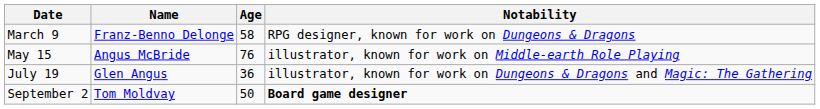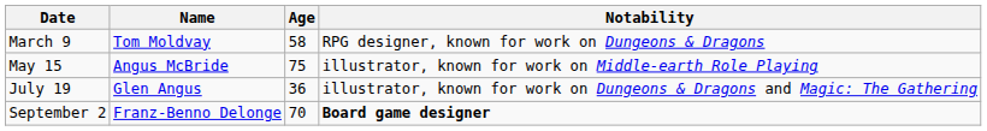 <table class="wikitable">
 <tr>
 <th>Date</th>
 <th>Name</th>
 <th>Age</th>
 <th>Notability</th>
 </tr>
 <tr>
 <td>March 9</td>
-<td><a href='#'>Franz-Benno Delonge</a></td>
+<td><a href='#'>Tom Moldvay</a></td>
 <td>58</td>
 <td>RPG designer, known for work on <em><a href='#'>Dungeons & Dragons</a></em></td>
 </tr>
 <tr>
 <td>May 15</td>
 <td><a href='#'>Angus McBride</a></td>
-<td>76</td>
+<td>75</td>
 <td>illustrator, known for work on <em><a href='#'>Middle-earth Role Playing</a></em></td>
 </tr>
 <tr>
 <td>July 19</td>
 <td><a href='#'>Glen Angus</a></td>
 <td>36</td>
 <td>illustrator, known for work on <em><a href='#'>Dungeons & Dragons</a></em> and <em><a href='#'>Magic: The Gathering</a></em></td>
 </tr>
 <tr>
 <td>September 2</td>
-<td><a href='#'>Tom Moldvay</a></td>
-<td>50</td>
+<td><a href='#'>Franz-Benno Delonge</a></td>
+<td>70</td>
 <td><strong>Board game designer</strong></td>
 </tr>
 </table>
